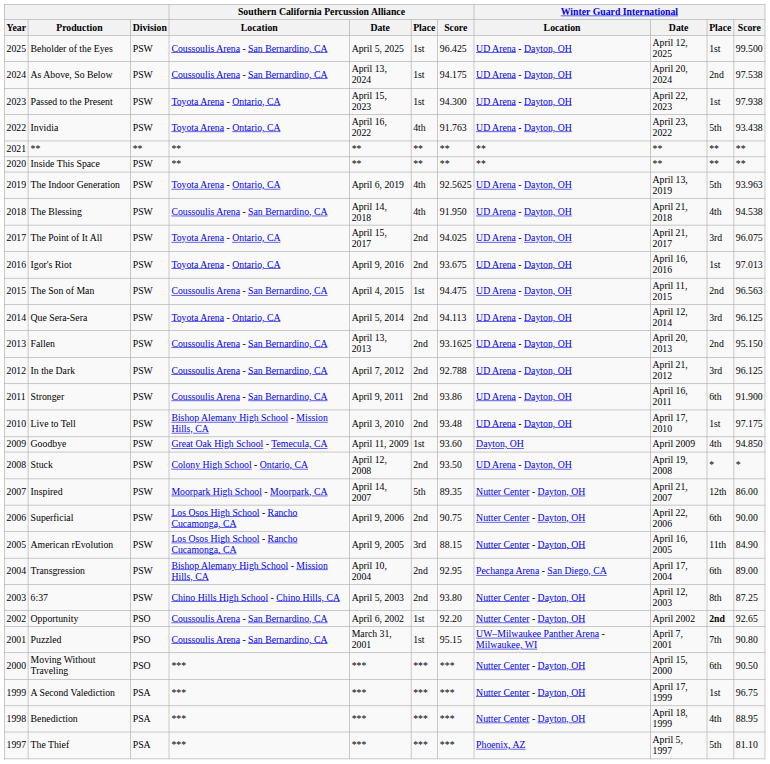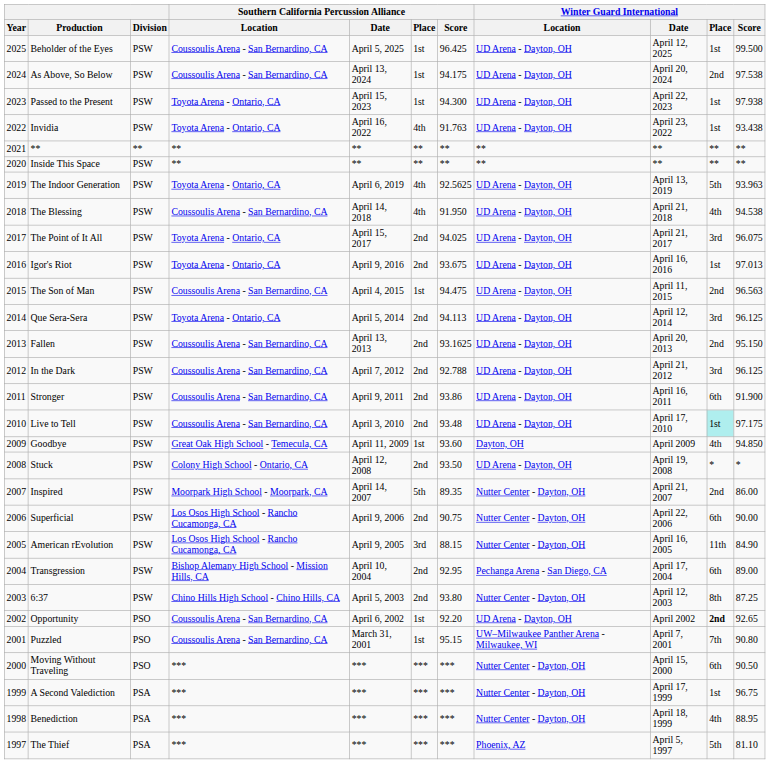 <table class="wikitable mw-collapsible">
 <tr>
 <th colspan="3"></th>
 <th colspan="4">Southern California Percussion Alliance </th>
 <th colspan="4"><a href='#'>Winter Guard International</a></th>
 </tr>
 <tr>
 <th>Year</th>
 <th>Production</th>
 <th>Division</th>
 <th>Location</th>
 <th>Date</th>
 <th>Place</th>
 <th>Score</th>
 <th>Location</th>
 <th>Date</th>
 <th>Place</th>
 <th>Score</th>
 </tr>
 <tr>
 <td>2025</td>
 <td>Beholder of the Eyes</td>
 <td>PSW</td>
 <td><a href='#'>Coussoulis Arena</a> - <a href='#'>San Bernardino, CA</a></td>
 <td>April 5, 2025</td>
 <td>1st</td>
 <td>96.425</td>
 <td><a href='#'>UD Arena</a> - <a href='#'>Dayton, OH</a></td>
 <td>April 12, 2025</td>
 <td>1st</td>
 <td>99.500</td>
 </tr>
 <tr>
 <td>2024</td>
 <td>As Above, So Below</td>
 <td>PSW</td>
 <td><a href='#'>Coussoulis Arena</a> - <a href='#'>San Bernardino, CA</a></td>
 <td>April 13, 2024</td>
 <td>1st</td>
 <td>94.175</td>
 <td><a href='#'>UD Arena</a> - <a href='#'>Dayton, OH</a></td>
 <td>April 20, 2024</td>
 <td>2nd</td>
 <td>97.538</td>
 </tr>
 <tr>
 <td>2023</td>
 <td>Passed to the Present</td>
 <td>PSW</td>
 <td><a href='#'>Toyota Arena</a> - <a href='#'>Ontario, CA</a></td>
 <td>April 15, 2023</td>
 <td>1st</td>
 <td>94.300</td>
 <td><a href='#'>UD Arena</a> - <a href='#'>Dayton, OH</a></td>
 <td>April 22, 2023</td>
 <td>1st</td>
 <td>97.938</td>
 </tr>
 <tr>
 <td>2022</td>
 <td>Invidia</td>
 <td>PSW</td>
 <td><a href='#'>Toyota Arena</a> - <a href='#'>Ontario, CA</a></td>
 <td>April 16, 2022</td>
 <td>4th</td>
 <td>91.763</td>
 <td><a href='#'>UD Arena</a> - <a href='#'>Dayton, OH</a></td>
 <td>April 23, 2022</td>
-<td>5th</td>
+<td>1st</td>
 <td>93.438</td>
 </tr>
 <tr>
 <td>2021</td>
 <td>**</td>
 <td>**</td>
 <td>**</td>
 <td>**</td>
 <td>**</td>
 <td>**</td>
 <td>**</td>
 <td>**</td>
 <td>**</td>
 <td>**</td>
 </tr>
 <tr>
 <td>2020</td>
 <td>Inside This Space</td>
 <td>PSW</td>
 <td>**</td>
 <td>**</td>
 <td>**</td>
 <td>**</td>
 <td>**</td>
 <td>**</td>
 <td>**</td>
 <td>**</td>
 </tr>
 <tr>
 <td>2019</td>
 <td>The Indoor Generation</td>
 <td>PSW</td>
 <td><a href='#'>Toyota Arena</a> - <a href='#'>Ontario, CA</a></td>
 <td>April 6, 2019</td>
 <td>4th</td>
 <td>92.5625</td>
 <td><a href='#'>UD Arena</a> - <a href='#'>Dayton, OH</a></td>
 <td>April 13, 2019</td>
 <td>5th</td>
 <td>93.963</td>
 </tr>
 <tr>
 <td>2018</td>
 <td>The Blessing</td>
 <td>PSW</td>
 <td><a href='#'>Coussoulis Arena</a> - <a href='#'>San Bernardino, CA</a></td>
 <td>April 14, 2018</td>
 <td>4th</td>
 <td>91.950</td>
 <td><a href='#'>UD Arena</a> - <a href='#'>Dayton, OH</a></td>
 <td>April 21, 2018</td>
 <td>4th</td>
 <td>94.538</td>
 </tr>
 <tr>
 <td>2017</td>
 <td>The Point of It All</td>
 <td>PSW</td>
 <td><a href='#'>Toyota Arena</a> - <a href='#'>Ontario, CA</a></td>
 <td>April 15, 2017</td>
 <td>2nd</td>
 <td>94.025</td>
 <td><a href='#'>UD Arena</a> - <a href='#'>Dayton, OH</a></td>
 <td>April 21, 2017</td>
 <td>3rd</td>
 <td>96.075</td>
 </tr>
 <tr>
 <td>2016</td>
 <td>Igor's Riot</td>
 <td>PSW</td>
 <td><a href='#'>Toyota Arena</a> - <a href='#'>Ontario, CA</a></td>
 <td>April 9, 2016</td>
 <td>2nd</td>
 <td>93.675</td>
 <td><a href='#'>UD Arena</a> - <a href='#'>Dayton, OH</a></td>
 <td>April 16, 2016</td>
 <td>1st</td>
 <td>97.013</td>
 </tr>
 <tr>
 <td>2015</td>
 <td>The Son of Man</td>
 <td>PSW</td>
 <td><a href='#'>Coussoulis Arena</a> - <a href='#'>San Bernardino, CA</a></td>
 <td>April 4, 2015</td>
 <td>1st</td>
 <td>94.475</td>
 <td><a href='#'>UD Arena</a> - <a href='#'>Dayton, OH</a></td>
 <td>April 11, 2015</td>
 <td>2nd</td>
 <td>96.563</td>
 </tr>
 <tr>
 <td>2014</td>
 <td>Que Sera-Sera</td>
 <td>PSW</td>
 <td><a href='#'>Toyota Arena</a> - <a href='#'>Ontario, CA</a></td>
 <td>April 5, 2014</td>
 <td>2nd</td>
 <td>94.113</td>
 <td><a href='#'>UD Arena</a> - <a href='#'>Dayton, OH</a></td>
 <td>April 12, 2014</td>
 <td>3rd</td>
 <td>96.125</td>
 </tr>
 <tr>
 <td>2013</td>
 <td>Fallen</td>
 <td>PSW</td>
 <td><a href='#'>Coussoulis Arena</a> - <a href='#'>San Bernardino, CA</a></td>
 <td>April 13, 2013</td>
 <td>2nd</td>
 <td>93.1625</td>
 <td><a href='#'>UD Arena</a> - <a href='#'>Dayton, OH</a></td>
 <td>April 20, 2013</td>
 <td>2nd</td>
 <td>95.150</td>
 </tr>
 <tr>
 <td>2012</td>
 <td>In the Dark</td>
 <td>PSW</td>
 <td><a href='#'>Coussoulis Arena</a> - <a href='#'>San Bernardino, CA</a></td>
 <td>April 7, 2012</td>
 <td>2nd</td>
 <td>92.788</td>
 <td><a href='#'>UD Arena</a> - <a href='#'>Dayton, OH</a></td>
 <td>April 21, 2012</td>
 <td>3rd</td>
 <td>96.125</td>
 </tr>
 <tr>
 <td>2011</td>
 <td>Stronger</td>
 <td>PSW</td>
 <td><a href='#'>Coussoulis Arena</a> - <a href='#'>San Bernardino, CA</a></td>
 <td>April 9, 2011</td>
 <td>2nd</td>
 <td>93.86</td>
 <td><a href='#'>UD Arena</a> - <a href='#'>Dayton, OH</a></td>
 <td>April 16, 2011</td>
 <td>6th</td>
 <td>91.900</td>
 </tr>
 <tr>
 <td>2010</td>
 <td>Live to Tell</td>
 <td>PSW</td>
-<td><a href='#'>Bishop Alemany High School</a> - <a href='#'>Mission Hills, CA</a></td>
+<td><a href='#'>Coussoulis Arena</a> - <a href='#'>San Bernardino, CA</a></td>
 <td>April 3, 2010</td>
 <td>2nd</td>
 <td>93.48</td>
 <td><a href='#'>UD Arena</a> - <a href='#'>Dayton, OH</a></td>
 <td>April 17, 2010</td>
-<td>1st</td>
+<td style="background: paleturquoise;">1st</td>
 <td>97.175</td>
 </tr>
 <tr>
 <td>2009</td>
 <td>Goodbye</td>
 <td>PSW</td>
 <td><a href='#'>Great Oak High School</a> - <a href='#'>Temecula, CA</a></td>
 <td>April 11, 2009</td>
 <td>1st</td>
 <td>93.60</td>
 <td><a href='#'>Dayton, OH</a></td>
 <td>April 2009</td>
 <td>4th</td>
 <td>94.850</td>
 </tr>
 <tr>
 <td>2008</td>
 <td>Stuck</td>
 <td>PSW</td>
 <td><a href='#'>Colony High School</a> - <a href='#'>Ontario, CA</a></td>
 <td>April 12, 2008</td>
 <td>2nd</td>
 <td>93.50</td>
 <td><a href='#'>UD Arena</a> - <a href='#'>Dayton, OH</a></td>
 <td>April 19, 2008</td>
 <td>*</td>
 <td>*</td>
 </tr>
 <tr>
 <td>2007</td>
 <td>Inspired</td>
 <td>PSW</td>
 <td><a href='#'>Moorpark High School</a> - <a href='#'>Moorpark, CA</a></td>
 <td>April 14, 2007</td>
 <td>5th</td>
 <td>89.35</td>
 <td><a href='#'>Nutter Center</a> - <a href='#'>Dayton, OH</a></td>
 <td>April 21, 2007</td>
-<td>12th</td>
+<td>2nd</td>
 <td>86.00</td>
 </tr>
 <tr>
 <td>2006</td>
 <td>Superficial</td>
 <td>PSW</td>
 <td><a href='#'>Los Osos High School</a> - <a href='#'>Rancho Cucamonga, CA</a></td>
 <td>April 9, 2006</td>
 <td>2nd</td>
 <td>90.75</td>
 <td><a href='#'>Nutter Center</a> - <a href='#'>Dayton, OH</a></td>
 <td>April 22, 2006</td>
 <td>6th</td>
 <td>90.00</td>
 </tr>
 <tr>
 <td>2005</td>
 <td>American rEvolution</td>
 <td>PSW</td>
 <td><a href='#'>Los Osos High School</a> - <a href='#'>Rancho Cucamonga, CA</a></td>
 <td>April 9, 2005</td>
 <td>3rd</td>
 <td>88.15</td>
 <td><a href='#'>Nutter Center</a> - <a href='#'>Dayton, OH</a></td>
 <td>April 16, 2005</td>
 <td>11th</td>
 <td>84.90</td>
 </tr>
 <tr>
 <td>2004</td>
 <td>Transgression</td>
 <td>PSW</td>
 <td><a href='#'>Bishop Alemany High School</a> - <a href='#'>Mission Hills, CA</a></td>
 <td>April 10, 2004</td>
 <td>2nd</td>
 <td>92.95</td>
 <td><a href='#'>Pechanga Arena</a> - <a href='#'>San Diego, CA</a></td>
 <td>April 17, 2004</td>
 <td>6th</td>
 <td>89.00</td>
 </tr>
 <tr>
 <td>2003</td>
 <td>6:37</td>
 <td>PSW</td>
 <td><a href='#'>Chino Hills High School</a> - <a href='#'>Chino Hills, CA</a></td>
 <td>April 5, 2003</td>
 <td>2nd</td>
 <td>93.80</td>
 <td><a href='#'>Nutter Center</a> - <a href='#'>Dayton, OH</a></td>
 <td>April 12, 2003</td>
 <td>8th</td>
 <td>87.25</td>
 </tr>
 <tr>
 <td>2002</td>
 <td>Opportunity</td>
 <td>PSO</td>
 <td><a href='#'>Coussoulis Arena</a> - <a href='#'>San Bernardino, CA</a></td>
 <td>April 6, 2002</td>
 <td>1st</td>
 <td>92.20</td>
-<td><a href='#'>Nutter Center</a> - <a href='#'>Dayton, OH</a></td>
+<td><a href='#'>UD Arena</a> - <a href='#'>Dayton, OH</a></td>
 <td>April 2002</td>
 <td><strong>2nd</strong></td>
 <td>92.65</td>
 </tr>
 <tr>
 <td>2001</td>
 <td>Puzzled</td>
 <td>PSO</td>
 <td><a href='#'>Coussoulis Arena</a> - <a href='#'>San Bernardino, CA</a></td>
 <td>March 31, 2001</td>
 <td>1st</td>
 <td>95.15</td>
 <td><a href='#'>UW–Milwaukee Panther Arena</a> - <a href='#'>Milwaukee, WI</a></td>
 <td>April 7, 2001</td>
 <td>7th</td>
 <td>90.80</td>
 </tr>
 <tr>
 <td>2000</td>
 <td>Moving Without Traveling</td>
 <td>PSO</td>
 <td>***</td>
 <td>***</td>
 <td>***</td>
 <td>***</td>
 <td><a href='#'>Nutter Center</a> - <a href='#'>Dayton, OH</a></td>
 <td>April 15, 2000</td>
 <td>6th</td>
 <td>90.50</td>
 </tr>
 <tr>
 <td>1999</td>
 <td>A Second Valediction</td>
 <td>PSA</td>
 <td>***</td>
 <td>***</td>
 <td>***</td>
 <td>***</td>
 <td><a href='#'>Nutter Center</a> - <a href='#'>Dayton, OH</a></td>
 <td>April 17, 1999</td>
 <td>1st</td>
 <td>96.75</td>
 </tr>
 <tr>
 <td>1998</td>
 <td>Benediction</td>
 <td>PSA</td>
 <td>***</td>
 <td>***</td>
 <td>***</td>
 <td>***</td>
 <td><a href='#'>Nutter Center</a> - <a href='#'>Dayton, OH</a></td>
 <td>April 18, 1999</td>
 <td>4th</td>
 <td>88.95</td>
 </tr>
 <tr>
 <td>1997</td>
 <td>The Thief</td>
 <td>PSA</td>
 <td>***</td>
 <td>***</td>
 <td>***</td>
 <td>***</td>
 <td><a href='#'>Phoenix, AZ</a></td>
 <td>April 5, 1997</td>
 <td>5th</td>
 <td>81.10</td>
 </tr>
 </table>
